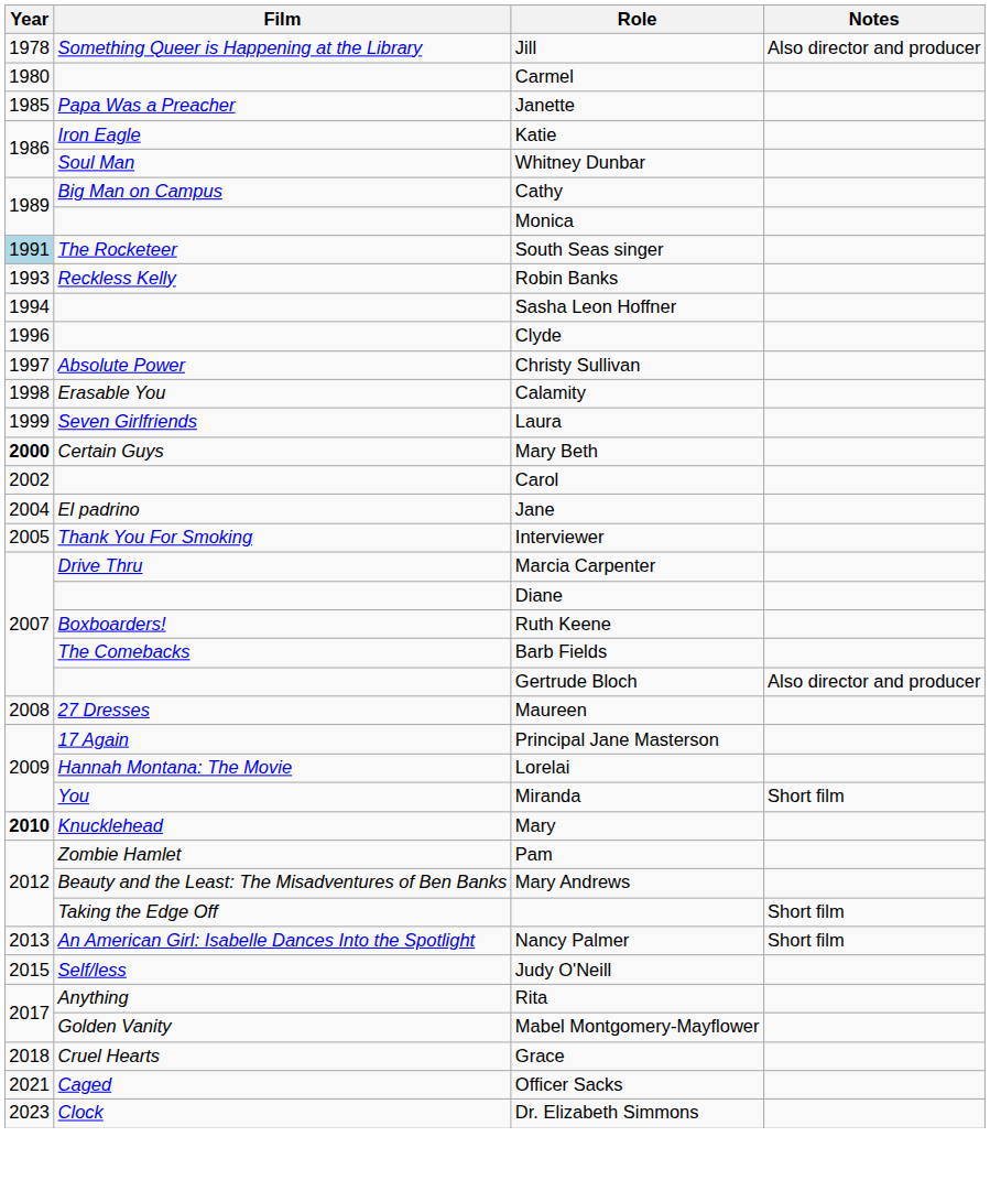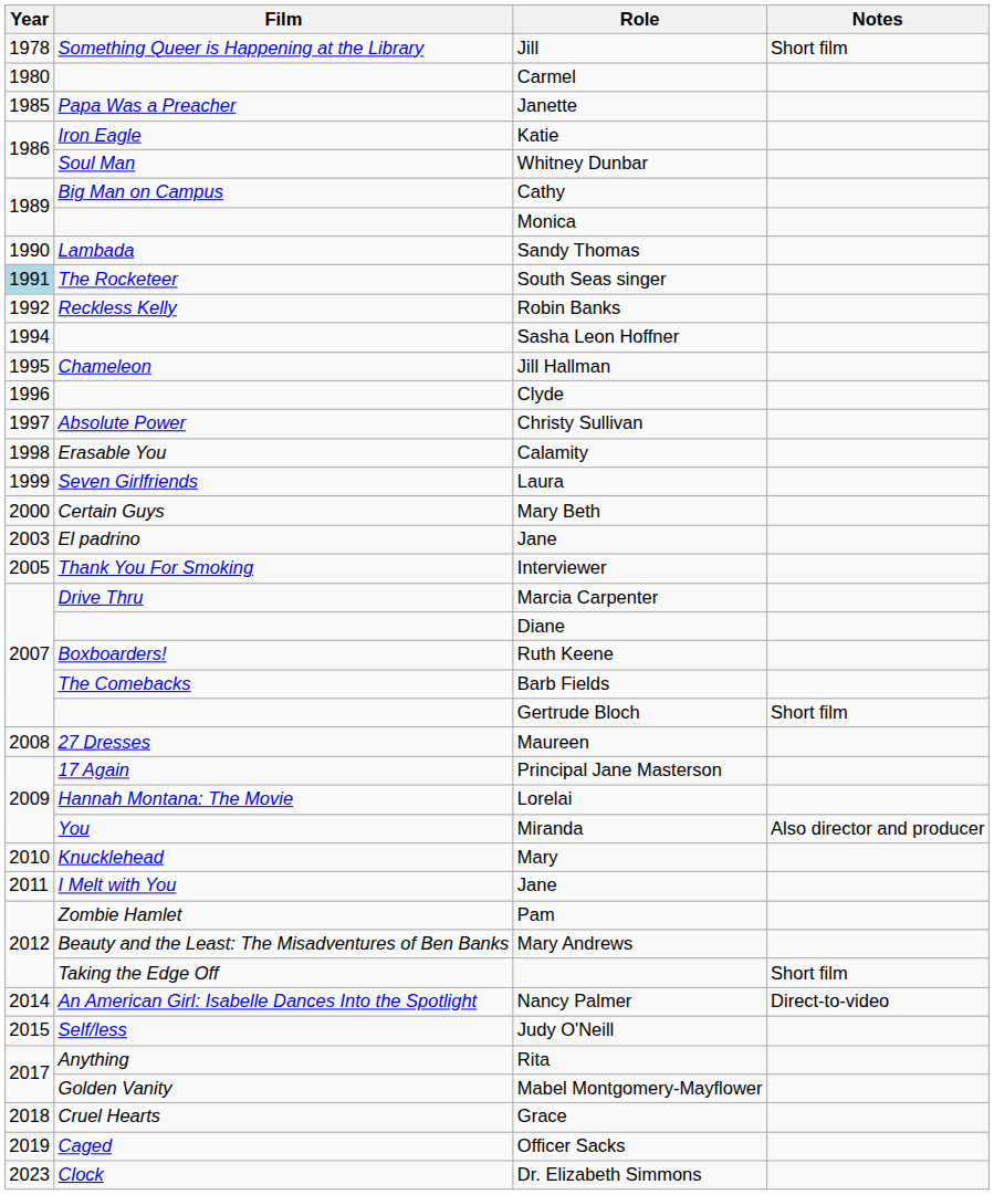 <table class="wikitable sortable">
 <tr>
 <th>Year</th>
 <th>Film</th>
 <th>Role</th>
 <th class="unsortable">Notes</th>
 </tr>
 <tr>
 <td>1978</td>
 <td><a href='#'><em>Something Queer is Happening at the Library</em></a></td>
 <td>Jill</td>
-<td>Also director and producer</td>
+<td>Short film</td>
 </tr>
 <tr>
 <td>1980</td>
 <td><em></em></td>
 <td>Carmel</td>
 <td></td>
 </tr>
 <tr>
 <td>1985</td>
 <td><em><a href='#'>Papa Was a Preacher</a></em></td>
 <td>Janette</td>
 <td></td>
 </tr>
 <tr>
 <td rowspan="2">1986</td>
 <td><em><a href='#'>Iron Eagle</a></em></td>
 <td>Katie</td>
 <td></td>
 </tr>
 <tr>
 <td><em><a href='#'>Soul Man</a></em></td>
 <td>Whitney Dunbar</td>
 <td></td>
 </tr>
 <tr>
 <td rowspan="2">1989</td>
 <td><em><a href='#'>Big Man on Campus</a></em></td>
 <td>Cathy</td>
 <td></td>
 </tr>
 <tr>
 <td><em></em></td>
 <td>Monica</td>
 <td></td>
 </tr>
 <tr>
+<td>1990</td>
+<td><em><a href='#'>Lambada</a></em></td>
+<td>Sandy Thomas</td>
+<td></td>
+</tr>
+<tr>
 <td style="background: lightblue;">1991</td>
 <td><em><a href='#'>The Rocketeer</a></em></td>
 <td>South Seas singer</td>
 <td></td>
 </tr>
 <tr>
-<td>1993</td>
+<td>1992</td>
 <td><em><a href='#'>Reckless Kelly</a></em></td>
 <td>Robin Banks</td>
 <td></td>
 </tr>
 <tr>
 <td>1994</td>
 <td><em></em></td>
 <td>Sasha Leon Hoffner</td>
+<td></td>
+</tr>
+<tr>
+<td>1995</td>
+<td><em><a href='#'>Chameleon</a></em></td>
+<td>Jill Hallman</td>
 <td></td>
 </tr>
 <tr>
 <td>1996</td>
 <td><em></em></td>
 <td>Clyde</td>
 <td></td>
 </tr>
 <tr>
 <td>1997</td>
 <td><em><a href='#'>Absolute Power</a></em></td>
 <td>Christy Sullivan</td>
 <td></td>
 </tr>
 <tr>
 <td>1998</td>
 <td><em>Erasable You</em></td>
 <td>Calamity</td>
 <td></td>
 </tr>
 <tr>
 <td>1999</td>
 <td><em><a href='#'>Seven Girlfriends</a></em></td>
 <td>Laura</td>
 <td></td>
 </tr>
 <tr>
-<td><strong>2000</strong></td>
+<td>2000</td>
 <td><em>Certain Guys</em></td>
 <td>Mary Beth</td>
 <td></td>
 </tr>
 <tr>
-<td>2002</td>
-<td><em></em></td>
-<td>Carol</td>
-<td></td>
-</tr>
-<tr>
-<td>2004</td>
+<td>2003</td>
 <td><em>El padrino</em></td>
 <td>Jane</td>
 <td></td>
 </tr>
 <tr>
 <td>2005</td>
 <td><em><a href='#'>Thank You For Smoking</a></em></td>
 <td>Interviewer</td>
 <td></td>
 </tr>
 <tr>
 <td rowspan="5">2007</td>
 <td><em><a href='#'>Drive Thru</a></em></td>
 <td>Marcia Carpenter</td>
 <td></td>
 </tr>
 <tr>
 <td><em></em></td>
 <td>Diane</td>
 <td></td>
 </tr>
 <tr>
 <td><em><a href='#'>Boxboarders!</a></em></td>
 <td>Ruth Keene</td>
 <td></td>
 </tr>
 <tr>
 <td><em><a href='#'>The Comebacks</a></em></td>
 <td>Barb Fields</td>
 <td></td>
 </tr>
 <tr>
 <td><em></em></td>
 <td>Gertrude Bloch</td>
-<td>Also director and producer</td>
+<td>Short film</td>
 </tr>
 <tr>
 <td>2008</td>
 <td><em><a href='#'>27 Dresses</a></em></td>
 <td>Maureen</td>
 <td></td>
 </tr>
 <tr>
 <td rowspan="3">2009</td>
 <td><em><a href='#'>17 Again</a></em></td>
 <td>Principal Jane Masterson</td>
 <td></td>
 </tr>
 <tr>
 <td><em><a href='#'>Hannah Montana: The Movie</a></em></td>
 <td>Lorelai</td>
 <td></td>
 </tr>
 <tr>
 <td><em><a href='#'>You</a></em></td>
 <td>Miranda</td>
-<td>Short film</td>
+<td>Also director and producer</td>
 </tr>
 <tr>
-<td><strong>2010</strong></td>
+<td>2010</td>
 <td><em><a href='#'>Knucklehead</a></em></td>
 <td>Mary</td>
+<td></td>
+</tr>
+<tr>
+<td>2011</td>
+<td><em><a href='#'>I Melt with You</a></em></td>
+<td>Jane</td>
 <td></td>
 </tr>
 <tr>
 <td rowspan="3">2012</td>
 <td><em>Zombie Hamlet</em></td>
 <td>Pam</td>
 <td></td>
 </tr>
 <tr>
 <td><em>Beauty and the Least: The Misadventures of Ben Banks</em></td>
 <td>Mary Andrews</td>
 <td></td>
 </tr>
 <tr>
 <td><em>Taking the Edge Off</em></td>
 <td></td>
 <td>Short film</td>
 </tr>
 <tr>
-<td>2013</td>
+<td>2014</td>
 <td><em><a href='#'>An American Girl: Isabelle Dances Into the Spotlight</a></em></td>
 <td>Nancy Palmer</td>
-<td>Short film</td>
+<td>Direct-to-video</td>
 </tr>
 <tr>
 <td>2015</td>
 <td><em><a href='#'>Self/less</a></em></td>
 <td>Judy O'Neill</td>
 <td></td>
 </tr>
 <tr>
 <td rowspan="2">2017</td>
 <td><em>Anything</em></td>
 <td>Rita</td>
 <td></td>
 </tr>
 <tr>
 <td><em>Golden Vanity</em></td>
 <td>Mabel Montgomery-Mayflower</td>
 <td></td>
 </tr>
 <tr>
 <td>2018</td>
 <td><em>Cruel Hearts </em></td>
 <td>Grace</td>
 <td></td>
 </tr>
 <tr>
-<td>2021</td>
+<td>2019</td>
 <td><em><a href='#'>Caged</a></em></td>
 <td>Officer Sacks</td>
 <td></td>
 </tr>
 <tr>
 <td>2023</td>
 <td><em><a href='#'>Clock</a></em></td>
 <td>Dr. Elizabeth Simmons</td>
 <td></td>
 </tr>
 </table>
